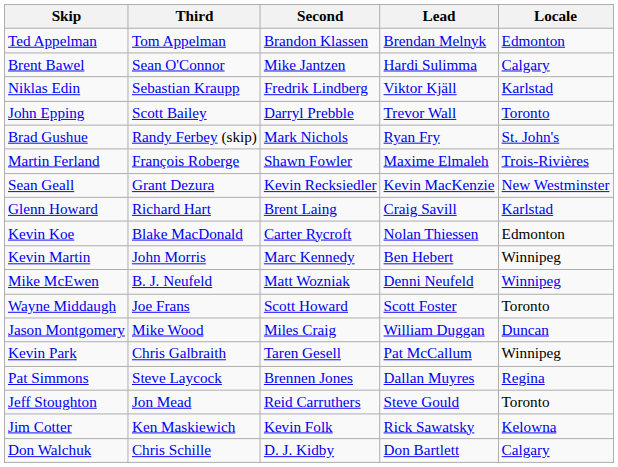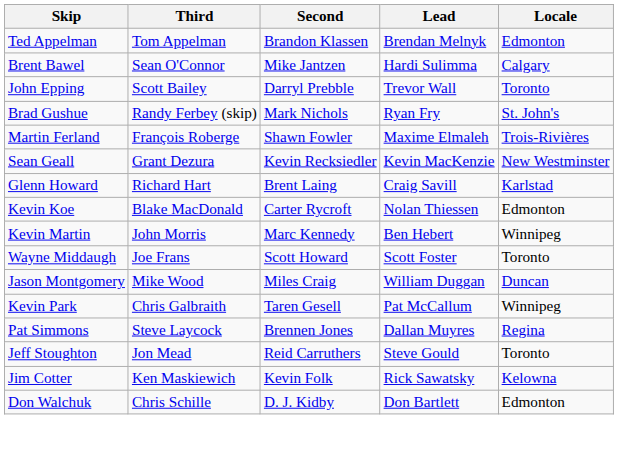 <table class="wikitable">
 <tr>
 <th>Skip</th>
 <th>Third</th>
 <th>Second</th>
 <th>Lead</th>
 <th>Locale</th>
 </tr>
 <tr>
 <td><a href='#'>Ted Appelman</a></td>
 <td><a href='#'>Tom Appelman</a></td>
 <td><a href='#'>Brandon Klassen</a></td>
 <td><a href='#'>Brendan Melnyk</a></td>
 <td> <a href='#'>Edmonton</a></td>
 </tr>
 <tr>
 <td><a href='#'>Brent Bawel</a></td>
 <td><a href='#'>Sean O'Connor</a></td>
 <td><a href='#'>Mike Jantzen</a></td>
 <td><a href='#'>Hardi Sulimma</a></td>
 <td> <a href='#'>Calgary</a></td>
-</tr>
-<tr>
-<td><a href='#'>Niklas Edin</a></td>
-<td><a href='#'>Sebastian Kraupp</a></td>
-<td><a href='#'>Fredrik Lindberg</a></td>
-<td><a href='#'>Viktor Kjäll</a></td>
-<td> <a href='#'>Karlstad</a></td>
 </tr>
 <tr>
 <td><a href='#'>John Epping</a></td>
 <td><a href='#'>Scott Bailey</a></td>
 <td><a href='#'>Darryl Prebble</a></td>
 <td><a href='#'>Trevor Wall</a></td>
 <td> <a href='#'>Toronto</a></td>
 </tr>
 <tr>
 <td><a href='#'>Brad Gushue</a></td>
 <td><a href='#'>Randy Ferbey</a> (skip)</td>
 <td><a href='#'>Mark Nichols</a></td>
 <td><a href='#'>Ryan Fry</a></td>
 <td> <a href='#'>St. John's</a></td>
 </tr>
 <tr>
 <td><a href='#'>Martin Ferland</a></td>
 <td><a href='#'>François Roberge</a></td>
 <td><a href='#'>Shawn Fowler</a></td>
 <td><a href='#'>Maxime Elmaleh</a></td>
 <td> <a href='#'>Trois-Rivières</a></td>
 </tr>
 <tr>
 <td><a href='#'>Sean Geall</a></td>
 <td><a href='#'>Grant Dezura</a></td>
 <td><a href='#'>Kevin Recksiedler</a></td>
 <td><a href='#'>Kevin MacKenzie</a></td>
 <td> <a href='#'>New Westminster</a></td>
 </tr>
 <tr>
 <td><a href='#'>Glenn Howard</a></td>
 <td><a href='#'>Richard Hart</a></td>
 <td><a href='#'>Brent Laing</a></td>
 <td><a href='#'>Craig Savill</a></td>
 <td> <a href='#'>Karlstad</a></td>
 </tr>
 <tr>
 <td><a href='#'>Kevin Koe</a></td>
 <td><a href='#'>Blake MacDonald</a></td>
 <td><a href='#'>Carter Rycroft</a></td>
 <td><a href='#'>Nolan Thiessen</a></td>
 <td> Edmonton</td>
 </tr>
 <tr>
 <td><a href='#'>Kevin Martin</a></td>
 <td><a href='#'>John Morris</a></td>
 <td><a href='#'>Marc Kennedy</a></td>
 <td><a href='#'>Ben Hebert</a></td>
 <td> Winnipeg</td>
 </tr>
 <tr>
-<td><a href='#'>Mike McEwen</a></td>
-<td><a href='#'>B. J. Neufeld</a></td>
-<td><a href='#'>Matt Wozniak</a></td>
-<td><a href='#'>Denni Neufeld</a></td>
-<td> <a href='#'>Winnipeg</a></td>
-</tr>
-<tr>
 <td><a href='#'>Wayne Middaugh</a></td>
 <td><a href='#'>Joe Frans</a></td>
 <td><a href='#'>Scott Howard</a></td>
 <td><a href='#'>Scott Foster</a></td>
 <td> Toronto</td>
 </tr>
 <tr>
 <td><a href='#'>Jason Montgomery</a></td>
 <td><a href='#'>Mike Wood</a></td>
 <td><a href='#'>Miles Craig</a></td>
 <td><a href='#'>William Duggan</a></td>
 <td> <a href='#'>Duncan</a></td>
 </tr>
 <tr>
 <td><a href='#'>Kevin Park</a></td>
 <td><a href='#'>Chris Galbraith</a></td>
 <td><a href='#'>Taren Gesell</a></td>
 <td><a href='#'>Pat McCallum</a></td>
 <td> Winnipeg</td>
 </tr>
 <tr>
 <td><a href='#'>Pat Simmons</a></td>
 <td><a href='#'>Steve Laycock</a></td>
 <td><a href='#'>Brennen Jones</a></td>
 <td><a href='#'>Dallan Muyres</a></td>
 <td> <a href='#'>Regina</a></td>
 </tr>
 <tr>
 <td><a href='#'>Jeff Stoughton</a></td>
 <td><a href='#'>Jon Mead</a></td>
 <td><a href='#'>Reid Carruthers</a></td>
 <td><a href='#'>Steve Gould</a></td>
 <td> Toronto</td>
 </tr>
 <tr>
 <td><a href='#'>Jim Cotter</a></td>
 <td><a href='#'>Ken Maskiewich</a></td>
 <td><a href='#'>Kevin Folk</a></td>
 <td><a href='#'>Rick Sawatsky</a></td>
 <td> <a href='#'>Kelowna</a></td>
 </tr>
 <tr>
 <td><a href='#'>Don Walchuk</a></td>
 <td><a href='#'>Chris Schille</a></td>
 <td><a href='#'>D. J. Kidby</a></td>
 <td><a href='#'>Don Bartlett</a></td>
-<td> <a href='#'>Calgary</a></td>
+<td> Edmonton</td>
 </tr>
 </table>
